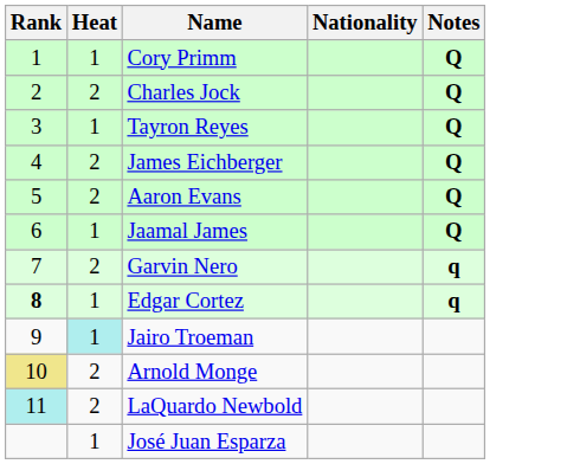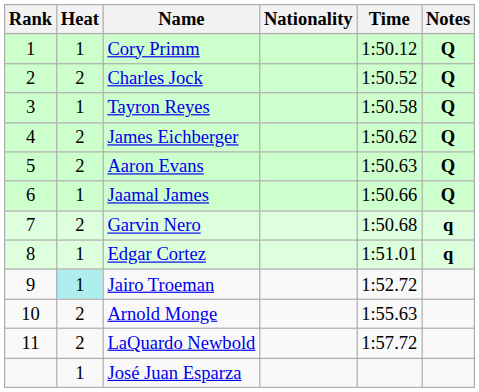 <table class="wikitable sortable" style="text-align:center">
 <tr>
 <th>Rank</th>
 <th>Heat</th>
 <th>Name</th>
 <th>Nationality</th>
+<th>Time</th>
 <th>Notes</th>
 </tr>
 <tr bgcolor=ccffcc>
 <td>1</td>
 <td>1</td>
 <td align=left><a href='#'>Cory Primm</a></td>
 <td align=left></td>
+<td>1:50.12</td>
 <td><strong>Q</strong></td>
 </tr>
 <tr bgcolor=ccffcc>
 <td>2</td>
 <td>2</td>
 <td align=left><a href='#'>Charles Jock</a></td>
 <td align=left></td>
+<td>1:50.52</td>
 <td><strong>Q</strong></td>
 </tr>
 <tr bgcolor=ccffcc>
 <td>3</td>
 <td>1</td>
 <td align=left><a href='#'>Tayron Reyes</a></td>
 <td align=left></td>
+<td>1:50.58</td>
 <td><strong>Q</strong></td>
 </tr>
 <tr bgcolor=ccffcc>
 <td>4</td>
 <td>2</td>
 <td align=left><a href='#'>James Eichberger</a></td>
 <td align=left></td>
+<td>1:50.62</td>
 <td><strong>Q</strong></td>
 </tr>
 <tr bgcolor=ccffcc>
 <td>5</td>
 <td>2</td>
 <td align=left><a href='#'>Aaron Evans</a></td>
 <td align=left></td>
+<td>1:50.63</td>
 <td><strong>Q</strong></td>
 </tr>
 <tr bgcolor=ccffcc>
 <td>6</td>
 <td>1</td>
 <td align=left><a href='#'>Jaamal James</a></td>
 <td align=left></td>
+<td>1:50.66</td>
 <td><strong>Q</strong></td>
 </tr>
 <tr bgcolor=ddffdd>
 <td>7</td>
 <td>2</td>
 <td align=left><a href='#'>Garvin Nero</a></td>
 <td align=left></td>
+<td>1:50.68</td>
 <td><strong>q</strong></td>
 </tr>
 <tr bgcolor=ddffdd>
-<td><strong>8</strong></td>
+<td>8</td>
 <td>1</td>
 <td align=left><a href='#'>Edgar Cortez</a></td>
 <td align=left></td>
+<td>1:51.01</td>
 <td><strong>q</strong></td>
 </tr>
 <tr>
 <td>9</td>
 <td style="background: paleturquoise;">1</td>
 <td align=left><a href='#'>Jairo Troeman</a></td>
 <td align=left></td>
+<td>1:52.72</td>
 <td></td>
 </tr>
 <tr>
-<td style="background: khaki;">10</td>
+<td>10</td>
 <td>2</td>
 <td align=left><a href='#'>Arnold Monge</a></td>
 <td align=left></td>
+<td>1:55.63</td>
 <td></td>
 </tr>
 <tr>
-<td style="background: paleturquoise;">11</td>
+<td>11</td>
 <td>2</td>
 <td align=left><a href='#'>LaQuardo Newbold</a></td>
 <td align=left></td>
+<td>1:57.72</td>
 <td></td>
 </tr>
 <tr>
 <td></td>
 <td>1</td>
 <td align=left><a href='#'>José Juan Esparza</a></td>
 <td align=left></td>
 <td></td>
+<td></td>
 </tr>
 </table>
